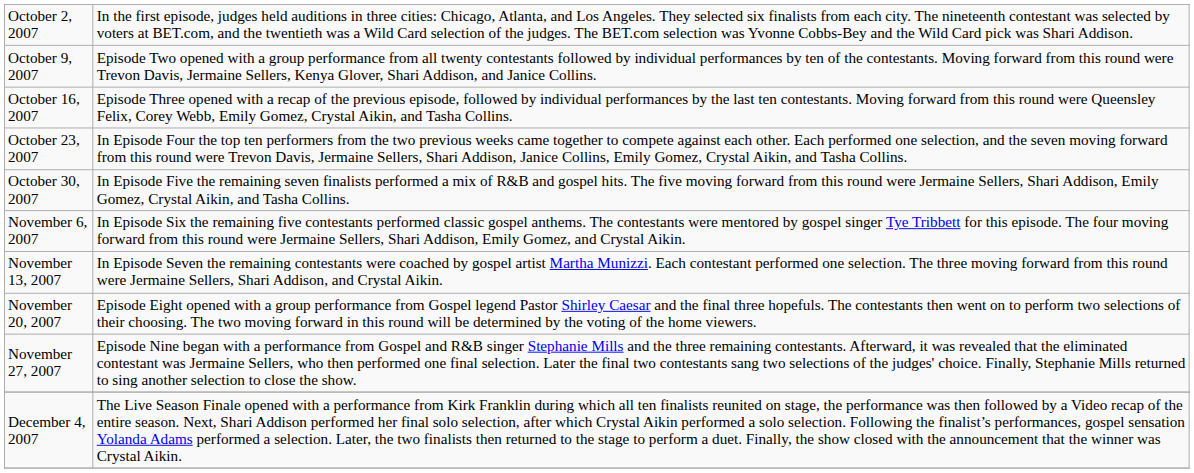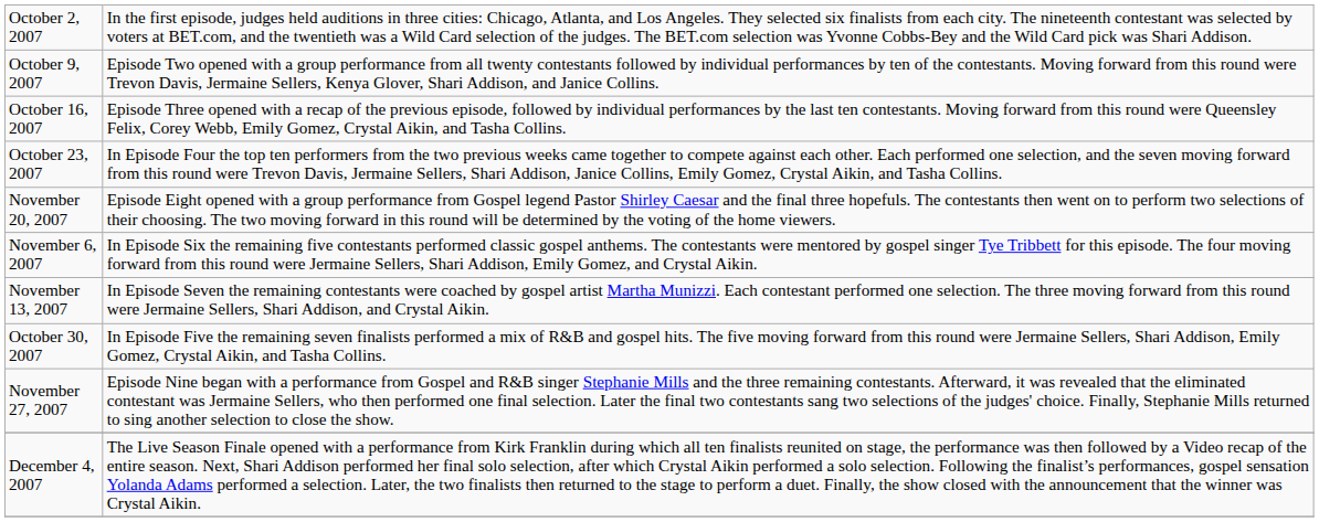 <table class="wikitable">
 <tr>
 <td>October 2, 2007</td>
 <td>In the first episode, judges held auditions in three cities: Chicago, Atlanta, and Los Angeles. They selected six finalists from each city. The nineteenth contestant was selected by voters at BET.com, and the twentieth was a Wild Card selection of the judges. The BET.com selection was Yvonne Cobbs-Bey and the Wild Card pick was Shari Addison.</td>
 </tr>
 <tr>
 <td>October 9, 2007</td>
 <td>Episode Two opened with a group performance from all twenty contestants followed by individual performances by ten of the contestants. Moving forward from this round were Trevon Davis, Jermaine Sellers, Kenya Glover, Shari Addison, and Janice Collins.</td>
 </tr>
 <tr>
 <td>October 16, 2007</td>
 <td>Episode Three opened with a recap of the previous episode, followed by individual performances by the last ten contestants. Moving forward from this round were Queensley Felix, Corey Webb, Emily Gomez, Crystal Aikin, and Tasha Collins.</td>
 </tr>
 <tr>
 <td>October 23, 2007</td>
 <td>In Episode Four the top ten performers from the two previous weeks came together to compete against each other. Each performed one selection, and the seven moving forward from this round were Trevon Davis, Jermaine Sellers, Shari Addison, Janice Collins, Emily Gomez, Crystal Aikin, and Tasha Collins.</td>
 </tr>
 <tr>
-<td>October 30, 2007</td>
-<td>In Episode Five the remaining seven finalists performed a mix of R&B and gospel hits. The five moving forward from this round were Jermaine Sellers, Shari Addison, Emily Gomez, Crystal Aikin, and Tasha Collins.</td>
+<td>November 20, 2007</td>
+<td>Episode Eight opened with a group performance from Gospel legend Pastor <a href='#'>Shirley Caesar</a> and the final three hopefuls. The contestants then went on to perform two selections of their choosing. The two moving forward in this round will be determined by the voting of the home viewers.</td>
 </tr>
 <tr>
 <td>November 6, 2007</td>
 <td>In Episode Six the remaining five contestants performed classic gospel anthems. The contestants were mentored by gospel singer <a href='#'>Tye Tribbett</a> for this episode. The four moving forward from this round were Jermaine Sellers, Shari Addison, Emily Gomez, and Crystal Aikin.</td>
 </tr>
 <tr>
 <td>November 13, 2007</td>
 <td>In Episode Seven the remaining contestants were coached by gospel artist <a href='#'>Martha Munizzi</a>. Each contestant performed one selection. The three moving forward from this round were Jermaine Sellers, Shari Addison, and Crystal Aikin.</td>
 </tr>
 <tr>
-<td>November 20, 2007</td>
-<td>Episode Eight opened with a group performance from Gospel legend Pastor <a href='#'>Shirley Caesar</a> and the final three hopefuls. The contestants then went on to perform two selections of their choosing. The two moving forward in this round will be determined by the voting of the home viewers.</td>
+<td>October 30, 2007</td>
+<td>In Episode Five the remaining seven finalists performed a mix of R&B and gospel hits. The five moving forward from this round were Jermaine Sellers, Shari Addison, Emily Gomez, Crystal Aikin, and Tasha Collins.</td>
 </tr>
 <tr>
 <td>November 27, 2007</td>
 <td>Episode Nine began with a performance from Gospel and R&B singer <a href='#'>Stephanie Mills</a> and the three remaining contestants. Afterward, it was revealed that the eliminated contestant was Jermaine Sellers, who then performed one final selection. Later the final two contestants sang two selections of the judges' choice. Finally, Stephanie Mills returned to sing another selection to close the show.</td>
 </tr>
 <tr>
 </tr>
 <tr>
 <td>December 4, 2007</td>
 <td>The Live Season Finale opened with a performance from Kirk Franklin during which all ten finalists reunited on stage, the performance was then followed by a Video recap of the entire season. Next, Shari Addison performed her final solo selection, after which Crystal Aikin performed a solo selection.  Following the finalist’s performances, gospel sensation <a href='#'>Yolanda Adams</a> performed a selection. Later, the two finalists then returned to the stage to perform a duet. Finally, the show closed with the announcement that the winner was Crystal Aikin.</td>
 </tr>
 <tr>
 </tr>
 </table>
